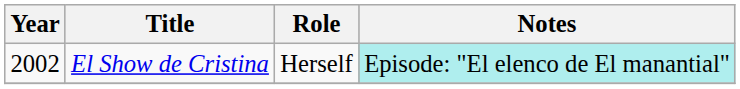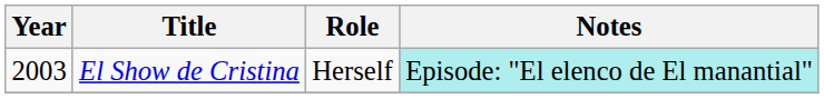 <table class="wikitable sortable">
 <tr>
 <th>Year</th>
 <th>Title</th>
 <th>Role</th>
 <th>Notes</th>
 </tr>
 <tr>
-<td>2002</td>
+<td>2003</td>
 <td><em><a href='#'>El Show de Cristina</a></em></td>
 <td>Herself</td>
 <td style="background: paleturquoise;">Episode: "El elenco de El manantial"</td>
 </tr>
 <tr>
 </tr>
 </table>
